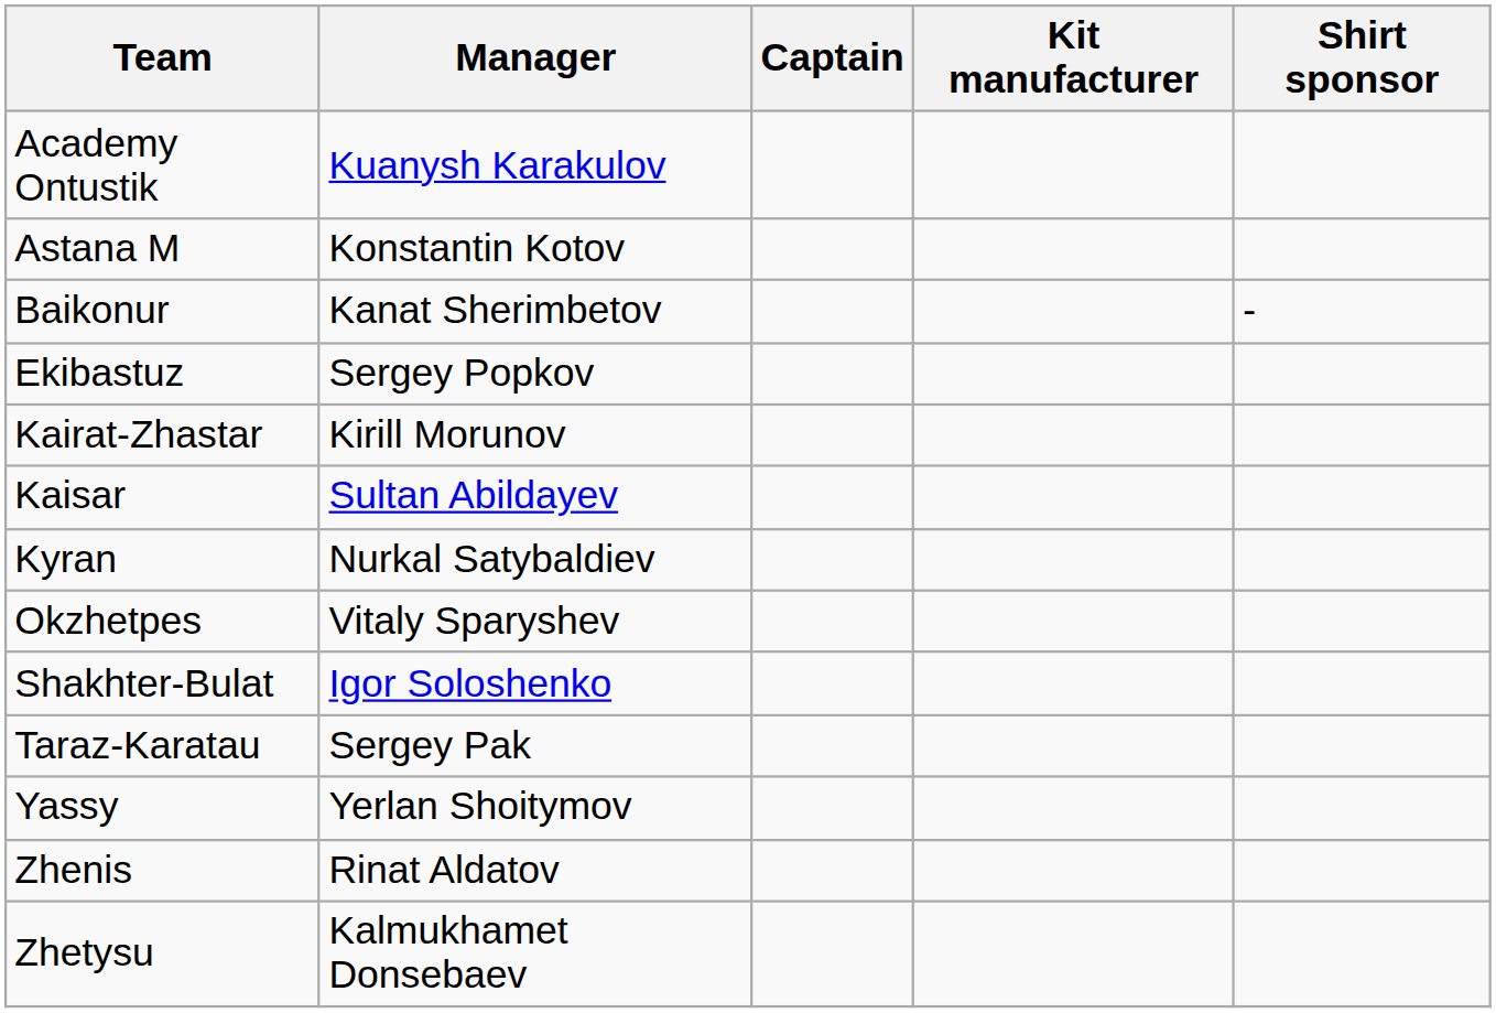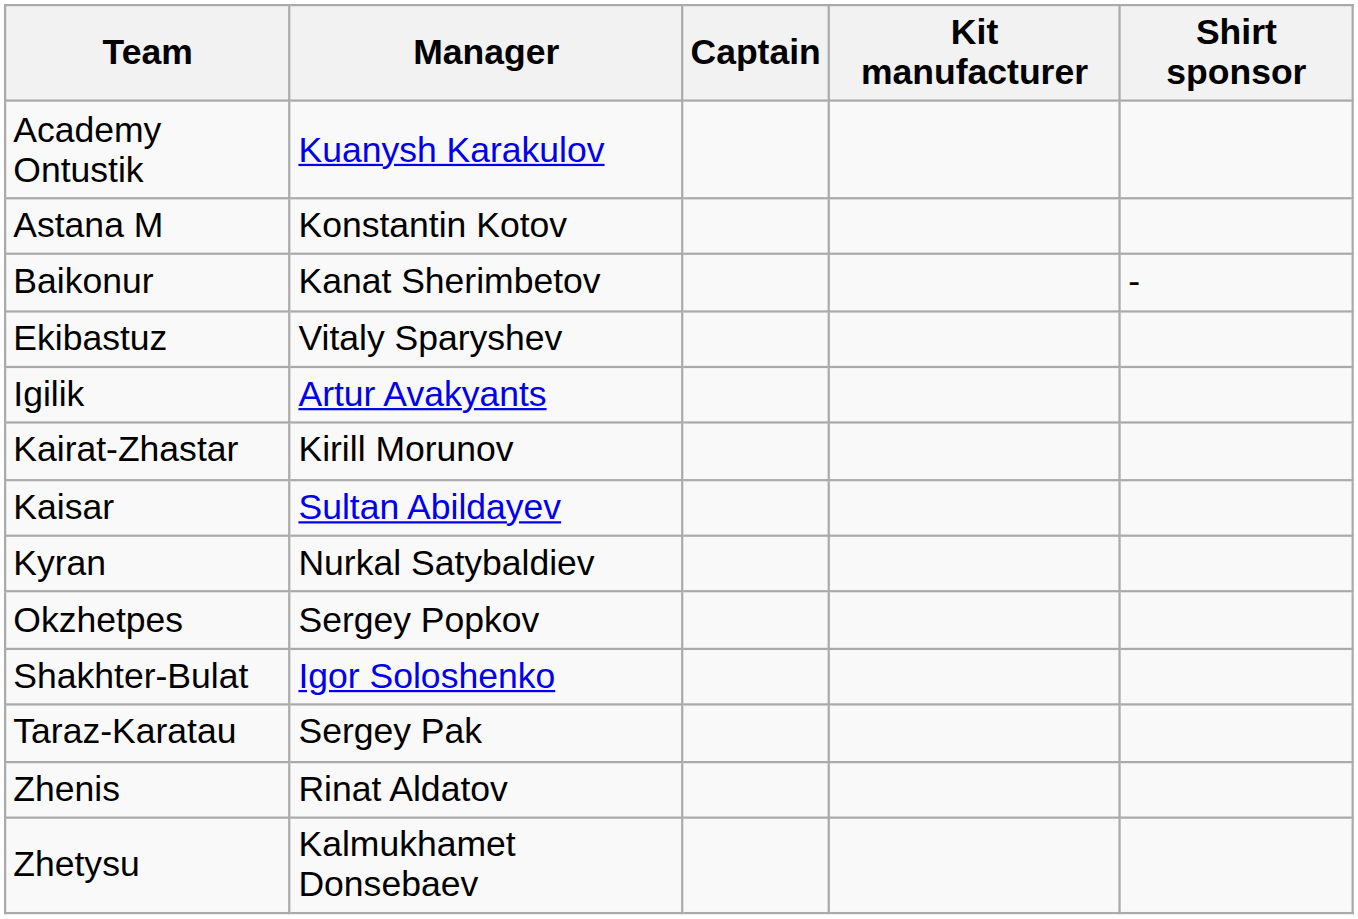 <table class="wikitable sortable" style="text-align: left;">
 <tr>
 <th>Team</th>
 <th>Manager</th>
 <th>Captain</th>
 <th>Kit manufacturer</th>
 <th>Shirt sponsor</th>
 </tr>
 <tr>
 <td>Academy Ontustik</td>
 <td> <a href='#'>Kuanysh Karakulov</a></td>
 <td></td>
 <td></td>
 <td></td>
 </tr>
 <tr>
 <td>Astana M</td>
 <td> Konstantin Kotov</td>
 <td></td>
 <td></td>
 <td></td>
 </tr>
 <tr>
 <td>Baikonur</td>
 <td> Kanat Sherimbetov</td>
 <td></td>
 <td></td>
 <td>-</td>
 </tr>
 <tr>
 <td>Ekibastuz</td>
-<td> Sergey Popkov</td>
+<td> Vitaly Sparyshev</td>
+<td></td>
+<td></td>
+<td></td>
+</tr>
+<tr>
+<td>Igilik</td>
+<td> <a href='#'>Artur Avakyants</a></td>
 <td></td>
 <td></td>
 <td></td>
 </tr>
 <tr>
 <td>Kairat-Zhastar</td>
 <td> Kirill Morunov</td>
 <td></td>
 <td></td>
 <td></td>
 </tr>
 <tr>
 <td>Kaisar</td>
 <td> <a href='#'>Sultan Abildayev</a></td>
 <td></td>
 <td></td>
 <td></td>
 </tr>
 <tr>
 <td>Kyran</td>
 <td> Nurkal Satybaldiev</td>
 <td></td>
 <td></td>
 <td></td>
 </tr>
 <tr>
 <td>Okzhetpes</td>
-<td> Vitaly Sparyshev</td>
+<td> Sergey Popkov</td>
 <td></td>
 <td></td>
 <td></td>
 </tr>
 <tr>
 <td>Shakhter-Bulat</td>
 <td> <a href='#'>Igor Soloshenko</a></td>
 <td></td>
 <td></td>
 <td></td>
 </tr>
 <tr>
 <td>Taraz-Karatau</td>
 <td> Sergey Pak</td>
 <td></td>
 <td></td>
 <td></td>
 </tr>
 <tr>
-<td>Yassy</td>
-<td> Yerlan Shoitymov</td>
-<td></td>
-<td></td>
-<td></td>
-</tr>
-<tr>
 <td>Zhenis</td>
 <td> Rinat Aldatov</td>
 <td></td>
 <td></td>
 <td></td>
 </tr>
 <tr>
 <td>Zhetysu</td>
 <td> Kalmukhamet Donsebaev</td>
 <td></td>
 <td></td>
 <td></td>
 </tr>
 </table>
